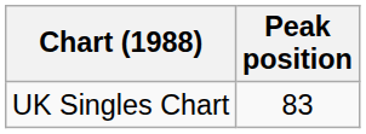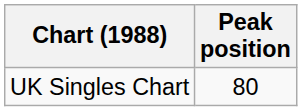 <table class="wikitable sortable">
 <tr>
 <th>Chart (1988)</th>
 <th>Peak<br>position</th>
 </tr>
 <tr>
 <td align="left">UK Singles Chart</td>
-<td style="text-align:center;">83</td>
+<td style="text-align:center;">80</td>
 </tr>
 </table>
